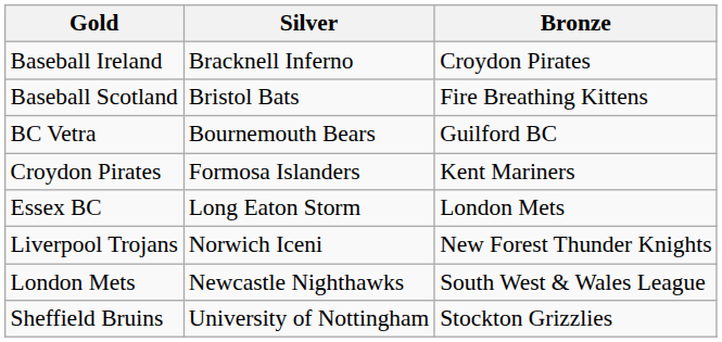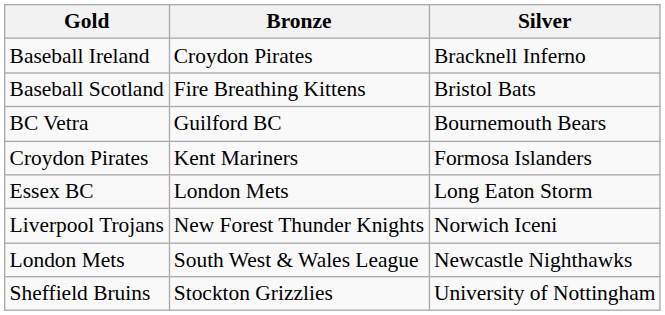 <table class="wikitable">
 <tr>
 <th>Gold</th>
+<th>Bronze</th>
 <th>Silver</th>
-<th>Bronze</th>
 </tr>
 <tr>
 <td>Baseball Ireland</td>
+<td>Croydon Pirates</td>
 <td>Bracknell Inferno</td>
-<td>Croydon Pirates</td>
 </tr>
 <tr>
 <td rowspan="1">Baseball Scotland</td>
+<td>Fire Breathing Kittens</td>
 <td>Bristol Bats</td>
-<td>Fire Breathing Kittens</td>
 </tr>
 <tr>
 <td>BC Vetra</td>
+<td>Guilford BC</td>
 <td>Bournemouth Bears</td>
-<td>Guilford BC</td>
 </tr>
 <tr>
 <td>Croydon Pirates</td>
+<td>Kent Mariners</td>
 <td>Formosa Islanders</td>
-<td>Kent Mariners</td>
 </tr>
 <tr>
 <td>Essex BC</td>
+<td>London Mets</td>
 <td>Long Eaton Storm</td>
-<td>London Mets</td>
 </tr>
 <tr>
 <td>Liverpool Trojans</td>
+<td>New Forest Thunder Knights</td>
 <td>Norwich Iceni</td>
-<td>New Forest Thunder Knights</td>
 </tr>
 <tr>
 <td rowspan="1">London Mets</td>
+<td>South West & Wales League</td>
 <td>Newcastle Nighthawks</td>
-<td>South West & Wales League</td>
 </tr>
 <tr>
 <td>Sheffield Bruins</td>
+<td>Stockton Grizzlies</td>
 <td>University of Nottingham</td>
-<td>Stockton Grizzlies</td>
 </tr>
 </table>
